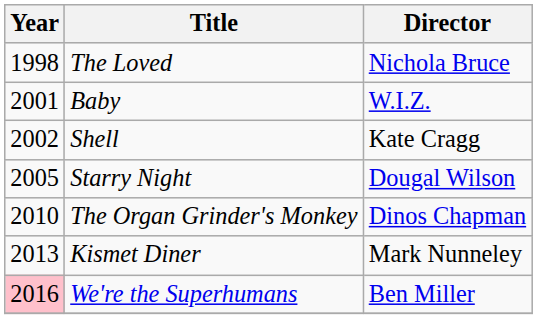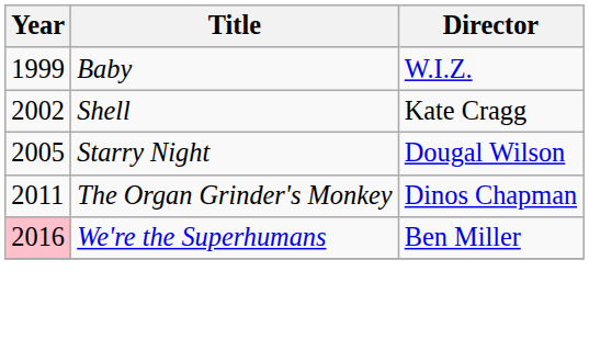 <table class="wikitable">
 <tr>
 <th>Year</th>
 <th>Title</th>
 <th>Director</th>
 </tr>
 <tr>
-<td>1998</td>
-<td><em>The Loved</em></td>
-<td><a href='#'>Nichola Bruce</a></td>
-</tr>
-<tr>
-<td>2001</td>
+<td>1999</td>
 <td><em>Baby</em></td>
 <td><a href='#'>W.I.Z.</a></td>
 </tr>
 <tr>
 <td>2002</td>
 <td><em>Shell</em></td>
 <td>Kate Cragg</td>
 </tr>
 <tr>
 <td>2005</td>
 <td><em>Starry Night</em></td>
 <td><a href='#'>Dougal Wilson</a></td>
 </tr>
 <tr>
-<td>2010</td>
+<td>2011</td>
 <td><em>The Organ Grinder's Monkey</em></td>
 <td><a href='#'>Dinos Chapman</a></td>
-</tr>
-<tr>
-<td>2013</td>
-<td><em>Kismet Diner</em></td>
-<td>Mark Nunneley</td>
 </tr>
 <tr>
 <td style="background: pink;">2016</td>
 <td><em><a href='#'>We're the Superhumans</a></em></td>
 <td><a href='#'>Ben Miller</a></td>
 </tr>
 <tr>
 </tr>
 </table>
